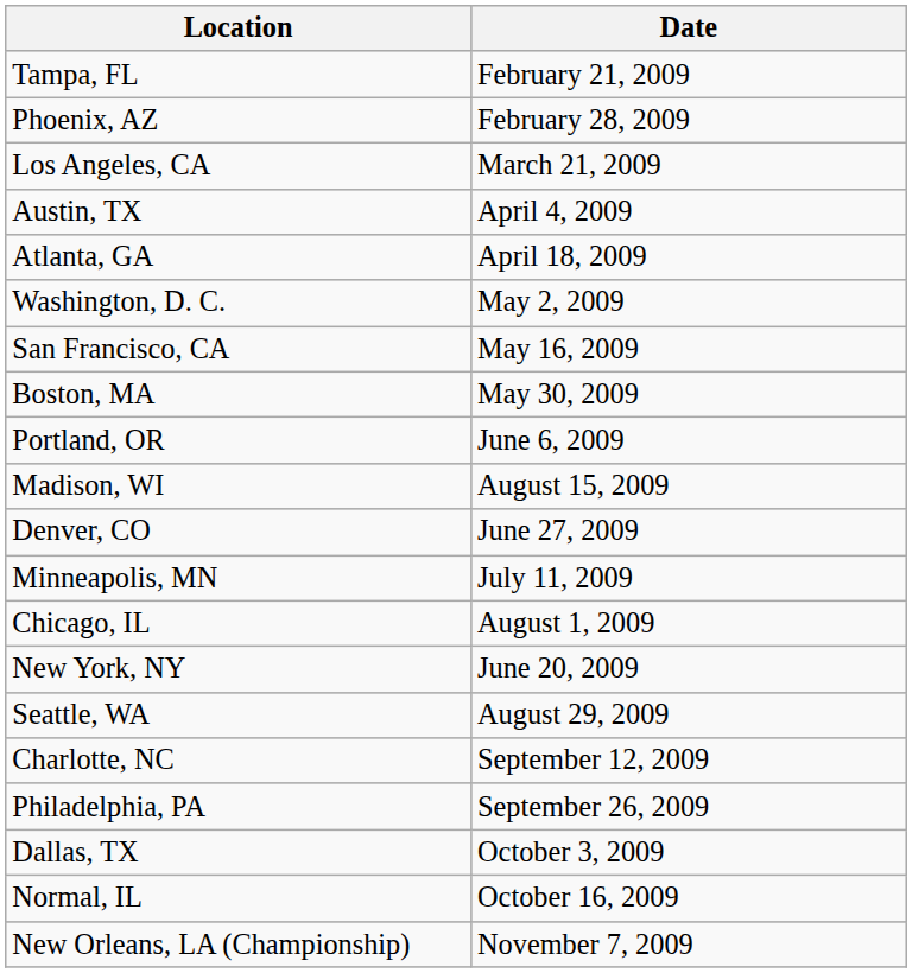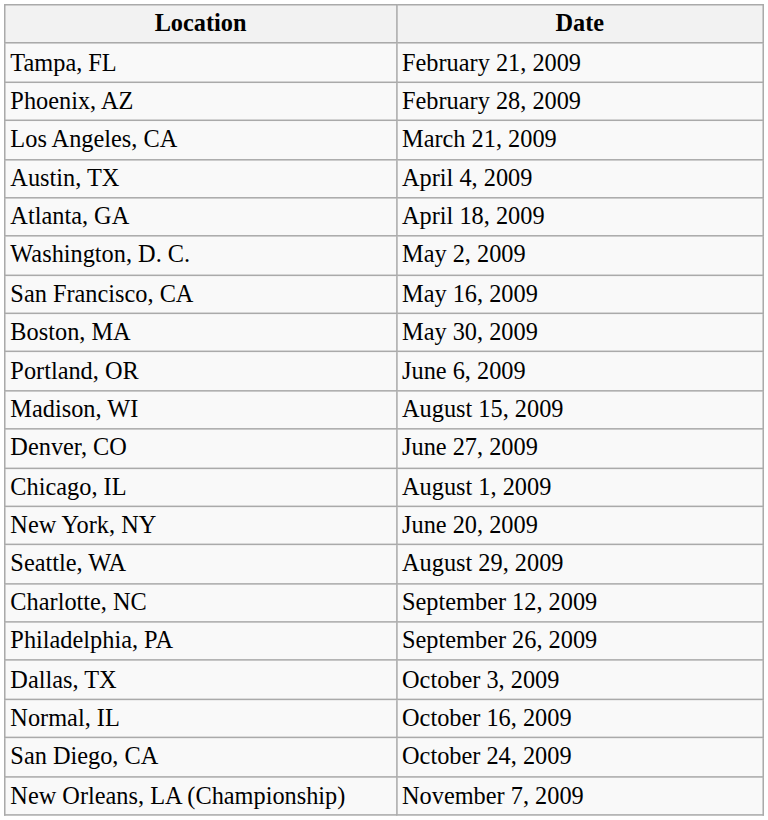 <table class="wikitable collapsible collapsed" style="width: 500px">
 <tr>
 <th scope="col" width="375">Location</th>
 <th scope="col" width="375">Date</th>
 </tr>
 <tr>
 <td>Tampa, FL</td>
 <td>February 21, 2009</td>
 </tr>
 <tr>
 <td>Phoenix, AZ</td>
 <td>February 28, 2009</td>
 </tr>
 <tr>
 <td>Los Angeles, CA</td>
 <td>March 21, 2009</td>
 </tr>
 <tr>
 <td>Austin, TX</td>
 <td>April 4, 2009</td>
 </tr>
 <tr>
 <td>Atlanta, GA</td>
 <td>April 18, 2009</td>
 </tr>
 <tr>
 <td>Washington, D. C.</td>
 <td>May 2, 2009</td>
 </tr>
 <tr>
 <td>San Francisco, CA</td>
 <td>May 16, 2009</td>
 </tr>
 <tr>
 <td>Boston, MA</td>
 <td>May 30, 2009</td>
 </tr>
 <tr>
 <td>Portland, OR</td>
 <td>June 6, 2009</td>
 </tr>
 <tr>
 <td>Madison, WI</td>
 <td>August 15, 2009</td>
 </tr>
 <tr>
 <td>Denver, CO</td>
 <td>June 27, 2009</td>
 </tr>
 <tr>
-<td>Minneapolis, MN</td>
-<td>July 11, 2009</td>
-</tr>
-<tr>
 <td>Chicago, IL</td>
 <td>August 1, 2009</td>
 </tr>
 <tr>
 <td>New York, NY</td>
 <td>June 20, 2009</td>
 </tr>
 <tr>
 <td>Seattle, WA</td>
 <td>August 29, 2009</td>
 </tr>
 <tr>
 <td>Charlotte, NC</td>
 <td>September 12, 2009</td>
 </tr>
 <tr>
 <td>Philadelphia, PA</td>
 <td>September 26, 2009</td>
 </tr>
 <tr>
 <td>Dallas, TX</td>
 <td>October 3, 2009</td>
 </tr>
 <tr>
 <td>Normal, IL</td>
 <td>October 16, 2009</td>
 </tr>
 <tr>
+<td>San Diego, CA</td>
+<td>October 24, 2009</td>
+</tr>
+<tr>
 <td>New Orleans, LA (Championship)</td>
 <td>November 7, 2009</td>
 </tr>
 </table>
